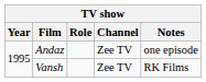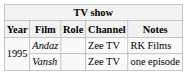 <table class="wikitable">
 <tr>
 <th colspan="5" scope="col"><strong>TV show</strong></th>
 </tr>
 <tr>
 <th>Year</th>
 <th>Film</th>
 <th>Role</th>
 <th>Channel</th>
 <th>Notes</th>
 </tr>
 <tr>
 <td rowspan="2">1995</td>
 <td><em>Andaz</em></td>
 <td></td>
 <td>Zee TV</td>
-<td>one episode</td>
+<td>RK Films</td>
 </tr>
 <tr>
 <td><em>Vansh</em></td>
 <td></td>
 <td>Zee TV</td>
-<td>RK Films</td>
+<td>one episode</td>
 </tr>
 </table>
